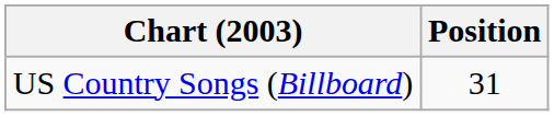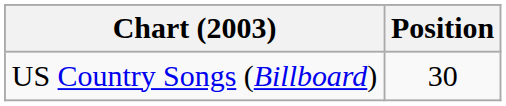 <table class="wikitable">
 <tr>
 <th scope="col">Chart (2003)</th>
 <th scope="col">Position</th>
 </tr>
 <tr>
 <td>US <a href='#'>Country Songs</a> (<em><a href='#'>Billboard</a></em>)</td>
-<td align="center">31</td>
+<td align="center">30</td>
 </tr>
 </table>
